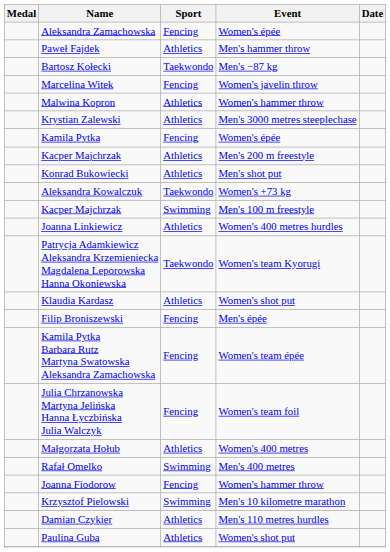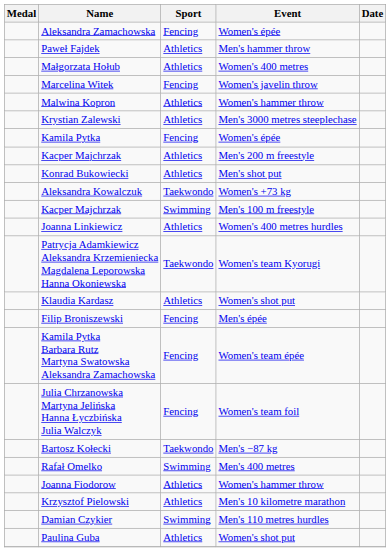 <table class="wikitable sortable"  style="font-size:95%">
 <tr>
 <th>Medal</th>
 <th>Name</th>
 <th>Sport</th>
 <th>Event</th>
 <th>Date</th>
 </tr>
 <tr>
 <td></td>
 <td><a href='#'>Aleksandra Zamachowska</a></td>
 <td><a href='#'>Fencing</a></td>
 <td><a href='#'>Women's épée</a></td>
 <td></td>
 </tr>
 <tr>
 <td></td>
 <td><a href='#'>Paweł Fajdek</a></td>
 <td><a href='#'>Athletics</a></td>
 <td><a href='#'>Men's hammer throw</a></td>
 <td></td>
 </tr>
 <tr>
 <td></td>
-<td><a href='#'>Bartosz Kołecki</a></td>
-<td><a href='#'>Taekwondo</a></td>
-<td><a href='#'>Men's −87 kg</a></td>
+<td><a href='#'>Małgorzata Hołub</a></td>
+<td><a href='#'>Athletics</a></td>
+<td><a href='#'>Women's 400 metres</a></td>
 <td></td>
 </tr>
 <tr>
 <td></td>
 <td><a href='#'>Marcelina Witek</a></td>
 <td><a href='#'>Fencing</a></td>
 <td><a href='#'>Women's javelin throw</a></td>
 <td></td>
 </tr>
 <tr>
 <td></td>
 <td><a href='#'>Malwina Kopron</a></td>
 <td><a href='#'>Athletics</a></td>
 <td><a href='#'>Women's hammer throw</a></td>
 <td></td>
 </tr>
 <tr>
 <td></td>
 <td><a href='#'>Krystian Zalewski</a></td>
 <td><a href='#'>Athletics</a></td>
 <td><a href='#'>Men's 3000 metres steeplechase</a></td>
 <td></td>
 </tr>
 <tr>
 <td></td>
 <td><a href='#'>Kamila Pytka</a></td>
 <td><a href='#'>Fencing</a></td>
 <td><a href='#'>Women's épée</a></td>
 <td></td>
 </tr>
 <tr>
 <td></td>
 <td><a href='#'>Kacper Majchrzak</a></td>
 <td><a href='#'>Athletics</a></td>
 <td><a href='#'>Men's 200 m freestyle</a></td>
 <td></td>
 </tr>
 <tr>
 <td></td>
 <td><a href='#'>Konrad Bukowiecki</a></td>
 <td><a href='#'>Athletics</a></td>
 <td><a href='#'>Men's shot put</a></td>
 <td></td>
 </tr>
 <tr>
 <td></td>
 <td><a href='#'>Aleksandra Kowalczuk</a></td>
 <td><a href='#'>Taekwondo</a></td>
 <td><a href='#'>Women's +73 kg</a></td>
 <td></td>
 </tr>
 <tr>
 <td></td>
 <td><a href='#'>Kacper Majchrzak</a></td>
 <td><a href='#'>Swimming</a></td>
 <td><a href='#'>Men's 100 m freestyle</a></td>
 <td></td>
 </tr>
 <tr>
 <td></td>
 <td><a href='#'>Joanna Linkiewicz</a></td>
 <td><a href='#'>Athletics</a></td>
 <td><a href='#'>Women's 400 metres hurdles</a></td>
 <td></td>
 </tr>
 <tr>
 <td></td>
 <td><a href='#'>Patrycja Adamkiewicz</a><br><a href='#'>Aleksandra Krzemieniecka</a><br><a href='#'>Magdalena Leporowska</a><br><a href='#'>Hanna Okoniewska</a></td>
 <td><a href='#'>Taekwondo</a></td>
 <td><a href='#'>Women's team Kyorugi</a></td>
 <td></td>
 </tr>
 <tr>
 <td></td>
 <td><a href='#'>Klaudia Kardasz</a></td>
 <td><a href='#'>Athletics</a></td>
 <td><a href='#'>Women's shot put</a></td>
 <td></td>
 </tr>
 <tr>
 <td></td>
 <td><a href='#'>Filip Broniszewski</a></td>
 <td><a href='#'>Fencing</a></td>
 <td><a href='#'>Men's épée</a></td>
 <td></td>
 </tr>
 <tr>
 <td></td>
 <td><a href='#'>Kamila Pytka</a><br><a href='#'>Barbara Rutz</a><br><a href='#'>Martyna Swatowska</a><br><a href='#'>Aleksandra Zamachowska</a></td>
 <td><a href='#'>Fencing</a></td>
 <td><a href='#'>Women's team épée</a></td>
 <td></td>
 </tr>
 <tr>
 <td></td>
 <td><a href='#'>Julia Chrzanowska</a><br><a href='#'>Martyna Jelińska</a><br><a href='#'>Hanna Łyczbińska</a><br><a href='#'>Julia Walczyk</a></td>
 <td><a href='#'>Fencing</a></td>
 <td><a href='#'>Women's team foil</a></td>
 <td></td>
 </tr>
 <tr>
 <td></td>
-<td><a href='#'>Małgorzata Hołub</a></td>
-<td><a href='#'>Athletics</a></td>
-<td><a href='#'>Women's 400 metres</a></td>
+<td><a href='#'>Bartosz Kołecki</a></td>
+<td><a href='#'>Taekwondo</a></td>
+<td><a href='#'>Men's −87 kg</a></td>
 <td></td>
 </tr>
 <tr>
 <td></td>
 <td><a href='#'>Rafał Omelko</a></td>
 <td><a href='#'>Swimming</a></td>
 <td><a href='#'>Men's 400 metres</a></td>
 <td></td>
 </tr>
 <tr>
 <td></td>
 <td><a href='#'>Joanna Fiodorow</a></td>
-<td><a href='#'>Fencing</a></td>
+<td><a href='#'>Athletics</a></td>
 <td><a href='#'>Women's hammer throw</a></td>
 <td></td>
 </tr>
 <tr>
 <td></td>
 <td><a href='#'>Krzysztof Pielowski</a></td>
-<td><a href='#'>Swimming</a></td>
+<td><a href='#'>Athletics</a></td>
 <td><a href='#'>Men's 10 kilometre marathon</a></td>
 <td></td>
 </tr>
 <tr>
 <td></td>
 <td><a href='#'>Damian Czykier</a></td>
-<td><a href='#'>Athletics</a></td>
+<td><a href='#'>Swimming</a></td>
 <td><a href='#'>Men's 110 metres hurdles</a></td>
 <td></td>
 </tr>
 <tr>
 <td></td>
 <td><a href='#'>Paulina Guba</a></td>
 <td><a href='#'>Athletics</a></td>
 <td><a href='#'>Women's shot put</a></td>
 <td></td>
 </tr>
 <tr>
 </tr>
 </table>
